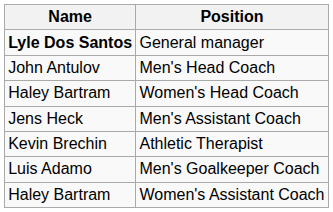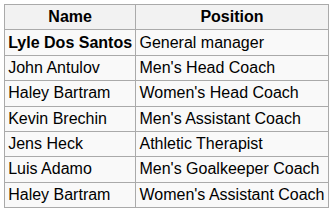 <table class="wikitable">
 <tr>
 <th>Name</th>
 <th>Position</th>
 </tr>
 <tr>
 <td><strong> Lyle Dos Santos</strong></td>
 <td>General manager</td>
 </tr>
 <tr>
 <td> John Antulov</td>
 <td>Men's Head Coach</td>
 </tr>
 <tr>
 <td> Haley Bartram</td>
 <td>Women's Head Coach</td>
 </tr>
 <tr>
-<td> Jens Heck</td>
+<td> Kevin Brechin</td>
 <td>Men's Assistant Coach</td>
 </tr>
 <tr>
-<td> Kevin Brechin</td>
+<td> Jens Heck</td>
 <td>Athletic Therapist</td>
 </tr>
 <tr>
 <td> Luis Adamo</td>
 <td>Men's Goalkeeper Coach</td>
 </tr>
 <tr>
 <td> Haley Bartram</td>
 <td>Women's Assistant Coach</td>
 </tr>
 </table>
